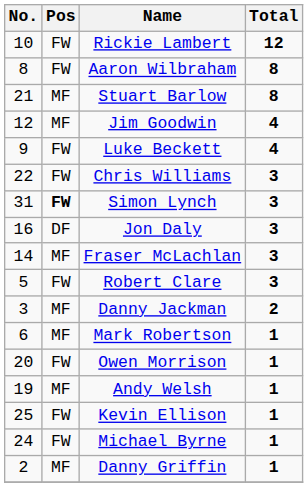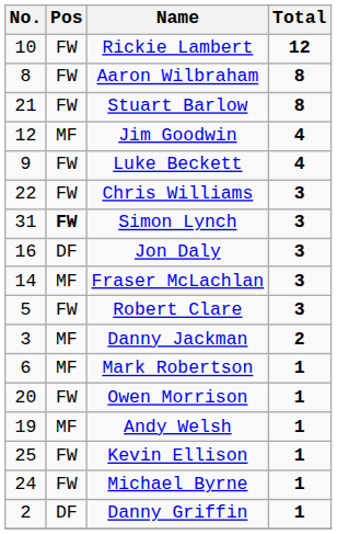 <table class="wikitable sortable" style="text-align:center; font-size:95%">
 <tr>
 <th>No.</th>
 <th>Pos</th>
 <th>Name</th>
 <th>Total</th>
 </tr>
 <tr>
 <td>10</td>
 <td>FW</td>
 <td><a href='#'>Rickie Lambert</a></td>
 <td><strong>12</strong></td>
 </tr>
 <tr>
 <td>8</td>
 <td>FW</td>
 <td><a href='#'>Aaron Wilbraham</a></td>
 <td><strong>8</strong></td>
 </tr>
 <tr>
 <td>21</td>
-<td>MF</td>
+<td>FW</td>
 <td><a href='#'>Stuart Barlow</a></td>
 <td><strong>8</strong></td>
 </tr>
 <tr>
 <td>12</td>
 <td>MF</td>
 <td><a href='#'>Jim Goodwin</a></td>
 <td><strong>4</strong></td>
 </tr>
 <tr>
 <td>9</td>
 <td>FW</td>
 <td><a href='#'>Luke Beckett</a></td>
 <td><strong>4</strong></td>
 </tr>
 <tr>
 <td>22</td>
 <td>FW</td>
 <td><a href='#'>Chris Williams</a></td>
 <td><strong>3</strong></td>
 </tr>
 <tr>
 <td>31</td>
 <td><strong>FW</strong></td>
 <td><a href='#'>Simon Lynch</a></td>
 <td><strong>3</strong></td>
 </tr>
 <tr>
 <td>16</td>
 <td>DF</td>
 <td><a href='#'>Jon Daly</a></td>
 <td><strong>3</strong></td>
 </tr>
 <tr>
 <td>14</td>
 <td>MF</td>
 <td><a href='#'>Fraser McLachlan</a></td>
 <td><strong>3</strong></td>
 </tr>
 <tr>
 <td>5</td>
 <td>FW</td>
 <td><a href='#'>Robert Clare</a></td>
 <td><strong>3</strong></td>
 </tr>
 <tr>
 <td>3</td>
 <td>MF</td>
 <td><a href='#'>Danny Jackman</a></td>
 <td><strong>2</strong></td>
 </tr>
 <tr>
 <td>6</td>
 <td>MF</td>
 <td><a href='#'>Mark Robertson</a></td>
 <td><strong>1</strong></td>
 </tr>
 <tr>
 <td>20</td>
 <td>FW</td>
 <td><a href='#'>Owen Morrison</a></td>
 <td><strong>1</strong></td>
 </tr>
 <tr>
 <td>19</td>
 <td>MF</td>
 <td><a href='#'>Andy Welsh</a></td>
 <td><strong>1</strong></td>
 </tr>
 <tr>
 <td>25</td>
 <td>FW</td>
 <td><a href='#'>Kevin Ellison</a></td>
 <td><strong>1</strong></td>
 </tr>
 <tr>
 <td>24</td>
 <td>FW</td>
 <td><a href='#'>Michael Byrne</a></td>
 <td><strong>1</strong></td>
 </tr>
 <tr>
 <td>2</td>
-<td>MF</td>
+<td>DF</td>
 <td><a href='#'>Danny Griffin</a></td>
 <td><strong>1</strong></td>
 </tr>
 <tr>
 </tr>
 </table>
